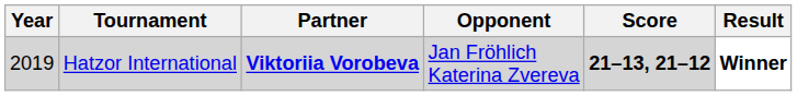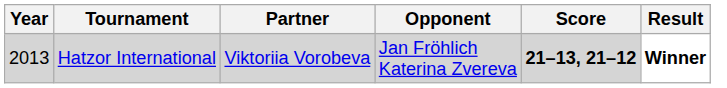 <table class="sortable wikitable" style="font-size: 90%;">
 <tr>
 <th>Year</th>
 <th>Tournament</th>
 <th>Partner</th>
 <th>Opponent</th>
 <th>Score</th>
 <th>Result</th>
 </tr>
 <tr style="background:#D5D5D5">
-<td align="center">2019</td>
+<td align="center">2013</td>
 <td align="left"><a href='#'>Hatzor International</a></td>
-<td align="left"><strong> <a href='#'>Viktoriia Vorobeva</a></strong></td>
+<td align="left"> <a href='#'>Viktoriia Vorobeva</a></td>
 <td align="left"> <a href='#'>Jan Fröhlich</a><br> <a href='#'>Katerina Zvereva</a></td>
 <td align="left"><strong>21–13, 21–12</strong></td>
 <td style="text-align:left; background:white"> <strong>Winner</strong></td>
 </tr>
 </table>
